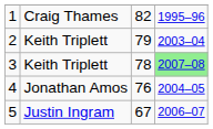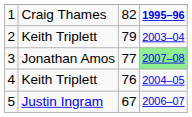 <table class="wikitable">
 <tr>
 </tr>
 <tr>
 <td>1</td>
 <td>Craig Thames</td>
 <td>82</td>
-<td style="font-size:80%;"><a href='#'>1995–96</a></td>
+<td style="font-size:80%;"><strong><a href='#'>1995–96</a></strong></td>
 </tr>
 <tr>
 <td>2</td>
 <td>Keith Triplett</td>
 <td>79</td>
 <td style="font-size:80%;"><a href='#'>2003–04</a></td>
 </tr>
 <tr>
 <td>3</td>
-<td>Keith Triplett</td>
-<td>78</td>
+<td>Jonathan Amos</td>
+<td>77</td>
 <td style="background: lightgreen; font-size:80%;"><a href='#'>2007–08</a></td>
 </tr>
 <tr>
 <td>4</td>
-<td>Jonathan Amos</td>
+<td>Keith Triplett</td>
 <td>76</td>
 <td style="font-size:80%;"><a href='#'>2004–05</a></td>
 </tr>
 <tr>
 <td>5</td>
 <td><a href='#'>Justin Ingram</a></td>
 <td>67</td>
 <td style="font-size:80%;"><a href='#'>2006–07</a></td>
 </tr>
 </table>
